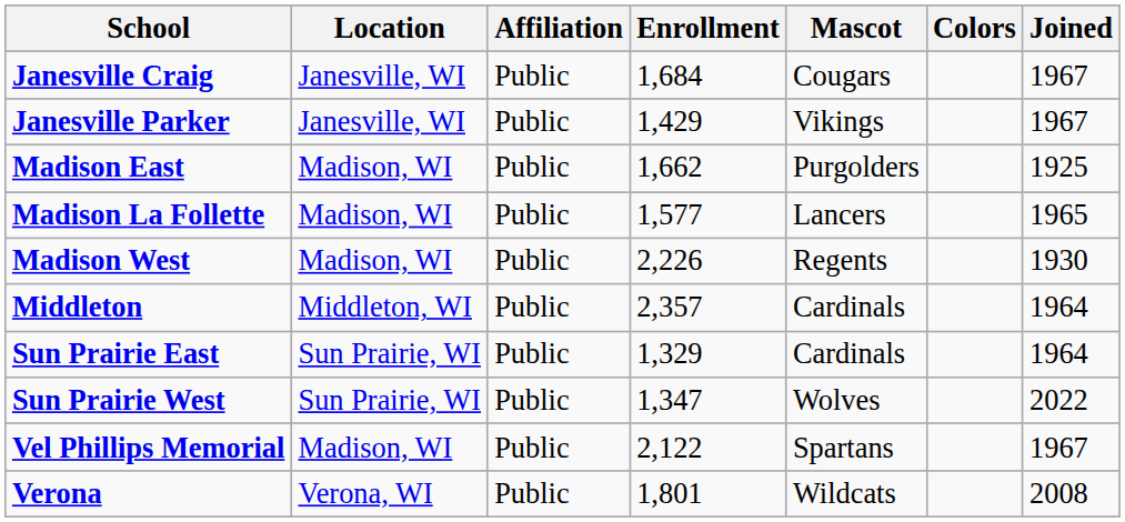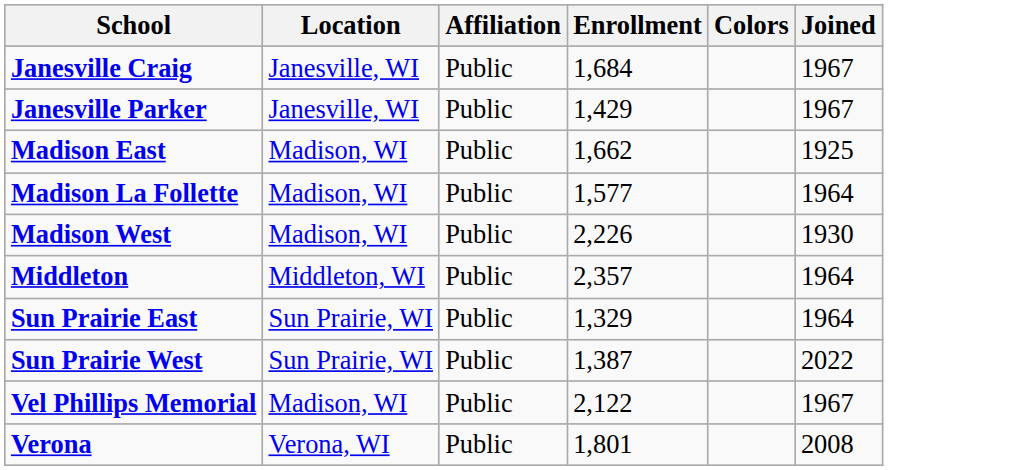 <table class="wikitable sortable">
 <tr>
 <th>School</th>
 <th>Location</th>
 <th>Affiliation</th>
 <th>Enrollment</th>
-<th>Mascot</th>
 <th>Colors</th>
 <th>Joined</th>
 </tr>
 <tr>
 <td><a href='#'><strong>Janesville Craig</strong></a></td>
 <td><a href='#'>Janesville, WI</a></td>
 <td>Public</td>
 <td>1,684</td>
-<td>Cougars</td>
 <td> </td>
 <td>1967</td>
 </tr>
 <tr>
 <td><a href='#'><strong>Janesville Parker</strong></a></td>
 <td><a href='#'>Janesville, WI</a></td>
 <td>Public</td>
 <td>1,429</td>
-<td>Vikings</td>
 <td> </td>
 <td>1967</td>
 </tr>
 <tr>
 <td><a href='#'><strong>Madison East</strong></a></td>
 <td><a href='#'>Madison, WI</a></td>
 <td>Public</td>
 <td>1,662</td>
-<td>Purgolders</td>
 <td> </td>
 <td>1925</td>
 </tr>
 <tr>
 <td><a href='#'><strong>Madison La Follette</strong></a></td>
 <td><a href='#'>Madison, WI</a></td>
 <td>Public</td>
 <td>1,577</td>
-<td>Lancers</td>
 <td> </td>
-<td>1965</td>
+<td>1964</td>
 </tr>
 <tr>
 <td><a href='#'><strong>Madison West</strong></a></td>
 <td><a href='#'>Madison, WI</a></td>
 <td>Public</td>
 <td>2,226</td>
-<td>Regents</td>
 <td> </td>
 <td>1930</td>
 </tr>
 <tr>
 <td><a href='#'><strong>Middleton</strong></a></td>
 <td><a href='#'>Middleton, WI</a></td>
 <td>Public</td>
 <td>2,357</td>
-<td>Cardinals</td>
 <td> </td>
 <td>1964</td>
 </tr>
 <tr>
 <td><a href='#'><strong>Sun Prairie East</strong></a></td>
 <td><a href='#'>Sun Prairie, WI</a></td>
 <td>Public</td>
 <td>1,329</td>
-<td>Cardinals</td>
 <td> </td>
 <td>1964</td>
 </tr>
 <tr>
 <td><a href='#'><strong>Sun Prairie West</strong></a></td>
 <td><a href='#'>Sun Prairie, WI</a></td>
 <td>Public</td>
-<td>1,347</td>
-<td>Wolves</td>
+<td>1,387</td>
 <td>  </td>
 <td>2022</td>
 </tr>
 <tr>
 <td><a href='#'><strong>Vel Phillips Memorial</strong></a></td>
 <td><a href='#'>Madison, WI</a></td>
 <td>Public</td>
 <td>2,122</td>
-<td>Spartans</td>
 <td> </td>
 <td>1967</td>
 </tr>
 <tr>
 <td><a href='#'><strong>Verona</strong></a></td>
 <td><a href='#'>Verona, WI</a></td>
 <td>Public</td>
 <td>1,801</td>
-<td>Wildcats</td>
 <td> </td>
 <td>2008</td>
 </tr>
 </table>
